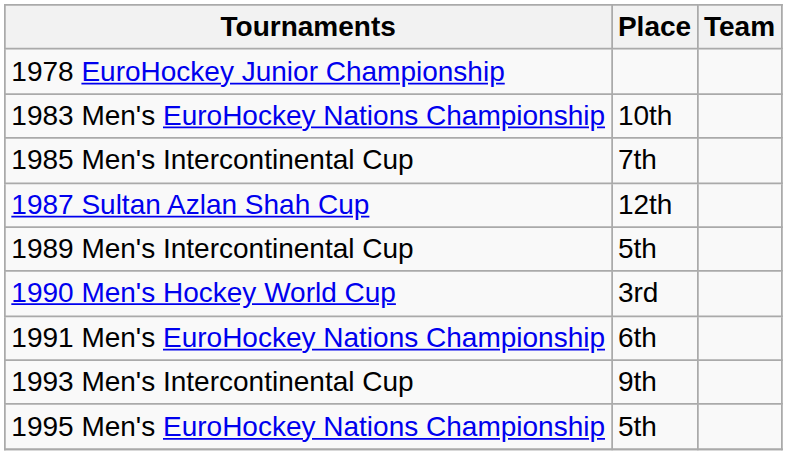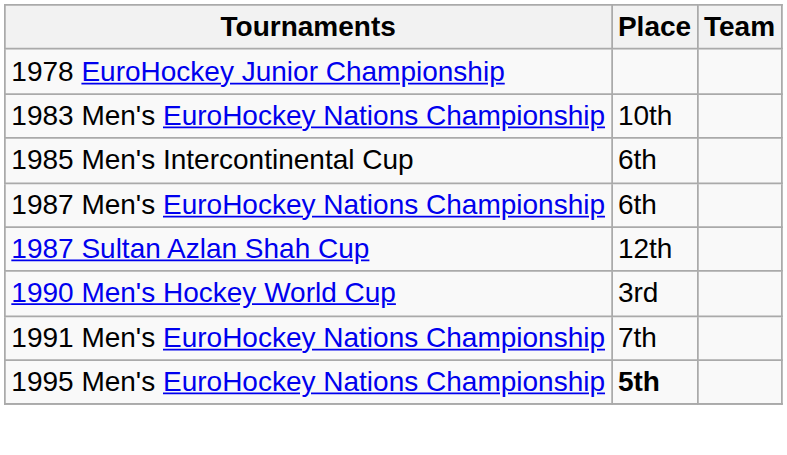 <table class="wikitable collapsible">
 <tr>
 <th>Tournaments</th>
 <th>Place</th>
 <th>Team</th>
 </tr>
 <tr>
 <td>1978 <a href='#'>EuroHockey Junior Championship</a></td>
 <td></td>
 <td></td>
 </tr>
 <tr>
 <td>1983 Men's <a href='#'>EuroHockey Nations Championship</a></td>
 <td>10th</td>
 <td></td>
 </tr>
 <tr>
 <td>1985 Men's Intercontinental Cup</td>
-<td>7th</td>
+<td>6th</td>
+<td></td>
+</tr>
+<tr>
+<td>1987 Men's <a href='#'>EuroHockey Nations Championship</a></td>
+<td>6th</td>
 <td></td>
 </tr>
 <tr>
 <td><a href='#'>1987 Sultan Azlan Shah Cup</a></td>
 <td>12th</td>
-<td></td>
-</tr>
-<tr>
-<td>1989 Men's Intercontinental Cup</td>
-<td>5th</td>
 <td></td>
 </tr>
 <tr>
 <td><a href='#'>1990 Men's Hockey World Cup</a></td>
 <td>3rd</td>
 <td></td>
 </tr>
 <tr>
 <td>1991 Men's <a href='#'>EuroHockey Nations Championship</a></td>
-<td>6th</td>
-<td></td>
-</tr>
-<tr>
-<td>1993 Men's Intercontinental Cup</td>
-<td>9th</td>
+<td>7th</td>
 <td></td>
 </tr>
 <tr>
 <td>1995 Men's <a href='#'>EuroHockey Nations Championship</a></td>
-<td>5th</td>
+<td><strong>5th</strong></td>
 <td></td>
 </tr>
 <tr>
 </tr>
 </table>
